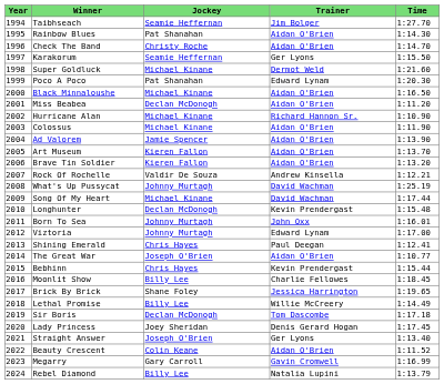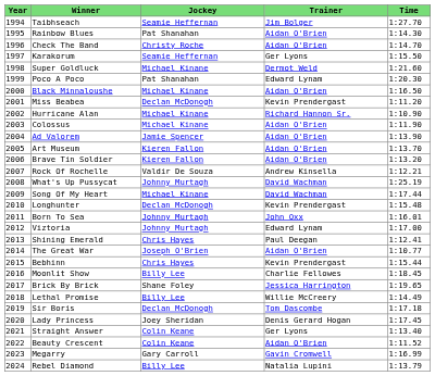 <table class = "sortable" | border="1" style="border-collapse: collapse; font-size:90%">
 <tr bgcolor="#77dd77" align="center">
 <th style="width:36px"><strong>Year</strong></th>
 <th style="width:160px"><strong>Winner</strong></th>
 <th style="width:180px"><strong>Jockey</strong></th>
 <th style="width:180px"><strong>Trainer</strong></th>
 <th style="width:60px"><strong>Time</strong></th>
 </tr>
 <tr>
 <td>1994</td>
 <td>Taibhseach</td>
 <td><a href='#'>Seamie Heffernan</a></td>
 <td><a href='#'>Jim Bolger</a></td>
 <td>1:27.70</td>
 </tr>
 <tr>
 <td>1995</td>
 <td>Rainbow Blues</td>
 <td>Pat Shanahan</td>
 <td><a href='#'>Aidan O'Brien</a></td>
 <td>1:14.30</td>
 </tr>
 <tr>
 <td>1996</td>
 <td>Check The Band</td>
 <td><a href='#'>Christy Roche</a></td>
 <td><a href='#'>Aidan O'Brien</a></td>
 <td>1:14.70</td>
 </tr>
 <tr>
 <td>1997</td>
 <td>Karakorum</td>
 <td><a href='#'>Seamie Heffernan</a></td>
 <td>Ger Lyons</td>
 <td>1:15.50</td>
 </tr>
 <tr>
 <td>1998</td>
 <td>Super Goldluck</td>
 <td><a href='#'>Michael Kinane</a></td>
 <td><a href='#'>Dermot Weld</a></td>
 <td>1:21.60</td>
 </tr>
 <tr>
 <td>1999</td>
 <td>Poco A Poco</td>
 <td>Pat Shanahan</td>
 <td>Edward Lynam</td>
 <td>1:20.30</td>
 </tr>
 <tr>
 <td>2000</td>
 <td><a href='#'>Black Minnaloushe</a></td>
 <td><a href='#'>Michael Kinane</a></td>
 <td><a href='#'>Aidan O'Brien</a></td>
 <td>1:16.50</td>
 </tr>
 <tr>
 <td>2001</td>
 <td>Miss Beabea</td>
 <td><a href='#'>Declan McDonogh</a></td>
-<td><a href='#'>Aidan O'Brien</a></td>
+<td>Kevin Prendergast</td>
 <td>1:11.20</td>
 </tr>
 <tr>
 <td>2002</td>
 <td>Hurricane Alan</td>
 <td><a href='#'>Michael Kinane</a></td>
 <td><a href='#'>Richard Hannon Sr.</a></td>
 <td>1:10.90</td>
 </tr>
 <tr>
 <td>2003</td>
 <td>Colossus</td>
 <td><a href='#'>Michael Kinane</a></td>
 <td><a href='#'>Aidan O'Brien</a></td>
 <td>1:11.90</td>
 </tr>
 <tr>
 <td>2004</td>
 <td><a href='#'>Ad Valorem</a></td>
 <td><a href='#'>Jamie Spencer</a></td>
 <td><a href='#'>Aidan O'Brien</a></td>
 <td>1:13.90</td>
 </tr>
 <tr>
 <td>2005</td>
 <td>Art Museum</td>
 <td><a href='#'>Kieren Fallon</a></td>
 <td><a href='#'>Aidan O'Brien</a></td>
 <td>1:13.70</td>
 </tr>
 <tr>
 <td>2006</td>
 <td>Brave Tin Soldier</td>
 <td><a href='#'>Kieren Fallon</a></td>
 <td><a href='#'>Aidan O'Brien</a></td>
 <td>1:13.20</td>
 </tr>
 <tr>
 <td>2007</td>
 <td>Rock Of Rochelle</td>
 <td>Valdir De Souza</td>
 <td>Andrew Kinsella</td>
 <td>1:12.21</td>
 </tr>
 <tr>
 <td>2008</td>
 <td>What's Up Pussycat</td>
 <td><a href='#'>Johnny Murtagh</a></td>
 <td><a href='#'>David Wachman</a></td>
 <td>1:25.19</td>
 </tr>
 <tr>
 <td>2009</td>
 <td>Song Of My Heart</td>
 <td><a href='#'>Michael Kinane</a></td>
 <td><a href='#'>David Wachman</a></td>
 <td>1:17.44</td>
 </tr>
 <tr>
 <td>2010</td>
 <td>Longhunter</td>
 <td><a href='#'>Declan McDonogh</a></td>
 <td>Kevin Prendergast</td>
 <td>1:15.48</td>
 </tr>
 <tr>
 <td>2011</td>
 <td>Born To Sea</td>
 <td><a href='#'>Johnny Murtagh</a></td>
 <td><a href='#'>John Oxx</a></td>
 <td>1:16.01</td>
 </tr>
 <tr>
 <td>2012</td>
 <td>Viztoria</td>
 <td><a href='#'>Johnny Murtagh</a></td>
 <td>Edward Lynam</td>
 <td>1:17.00</td>
 </tr>
 <tr>
 <td>2013</td>
 <td>Shining Emerald</td>
 <td><a href='#'>Chris Hayes</a></td>
 <td>Paul Deegan</td>
 <td>1:12.41</td>
 </tr>
 <tr>
 <td>2014</td>
 <td>The Great War</td>
 <td><a href='#'>Joseph O'Brien</a></td>
 <td><a href='#'>Aidan O'Brien</a></td>
 <td>1:10.77</td>
 </tr>
 <tr>
 <td>2015</td>
 <td>Bebhinn</td>
 <td><a href='#'>Chris Hayes</a></td>
 <td>Kevin Prendergast</td>
 <td>1:15.44</td>
 </tr>
 <tr>
 <td>2016</td>
 <td>Moonlit Show</td>
 <td><a href='#'>Billy Lee</a></td>
 <td>Charlie Fellowes</td>
 <td>1:18.45</td>
 </tr>
 <tr>
 <td>2017</td>
 <td>Brick By Brick</td>
 <td>Shane Foley</td>
 <td><a href='#'>Jessica Harrington</a></td>
 <td>1:19.65</td>
 </tr>
 <tr>
 <td>2018</td>
 <td>Lethal Promise</td>
 <td><a href='#'>Billy Lee</a></td>
 <td>Willie McCreery</td>
 <td>1:14.49</td>
 </tr>
 <tr>
 <td>2019</td>
 <td>Sir Boris</td>
 <td><a href='#'>Declan McDonogh</a></td>
 <td><a href='#'>Tom Dascombe</a></td>
 <td>1:17.18</td>
 </tr>
 <tr>
 <td>2020</td>
 <td>Lady Princess</td>
 <td>Joey Sheridan</td>
 <td>Denis Gerard Hogan</td>
 <td>1:17.45</td>
 </tr>
 <tr>
 <td>2021</td>
 <td>Straight Answer</td>
-<td><a href='#'>Joseph O'Brien</a></td>
+<td><a href='#'>Colin Keane</a></td>
 <td>Ger Lyons</td>
 <td>1:13.40</td>
 </tr>
 <tr>
 <td>2022</td>
 <td>Beauty Crescent</td>
 <td><a href='#'>Colin Keane</a></td>
 <td><a href='#'>Aidan O'Brien</a></td>
 <td>1:11.52</td>
 </tr>
 <tr>
 <td>2023</td>
 <td>Megarry</td>
 <td>Gary Carroll</td>
 <td><a href='#'>Gavin Cromwell</a></td>
 <td>1:16.99</td>
 </tr>
 <tr>
 <td>2024</td>
 <td>Rebel Diamond</td>
 <td><a href='#'>Billy Lee</a></td>
 <td>Natalia Lupini</td>
 <td>1:13.79</td>
 </tr>
 </table>
